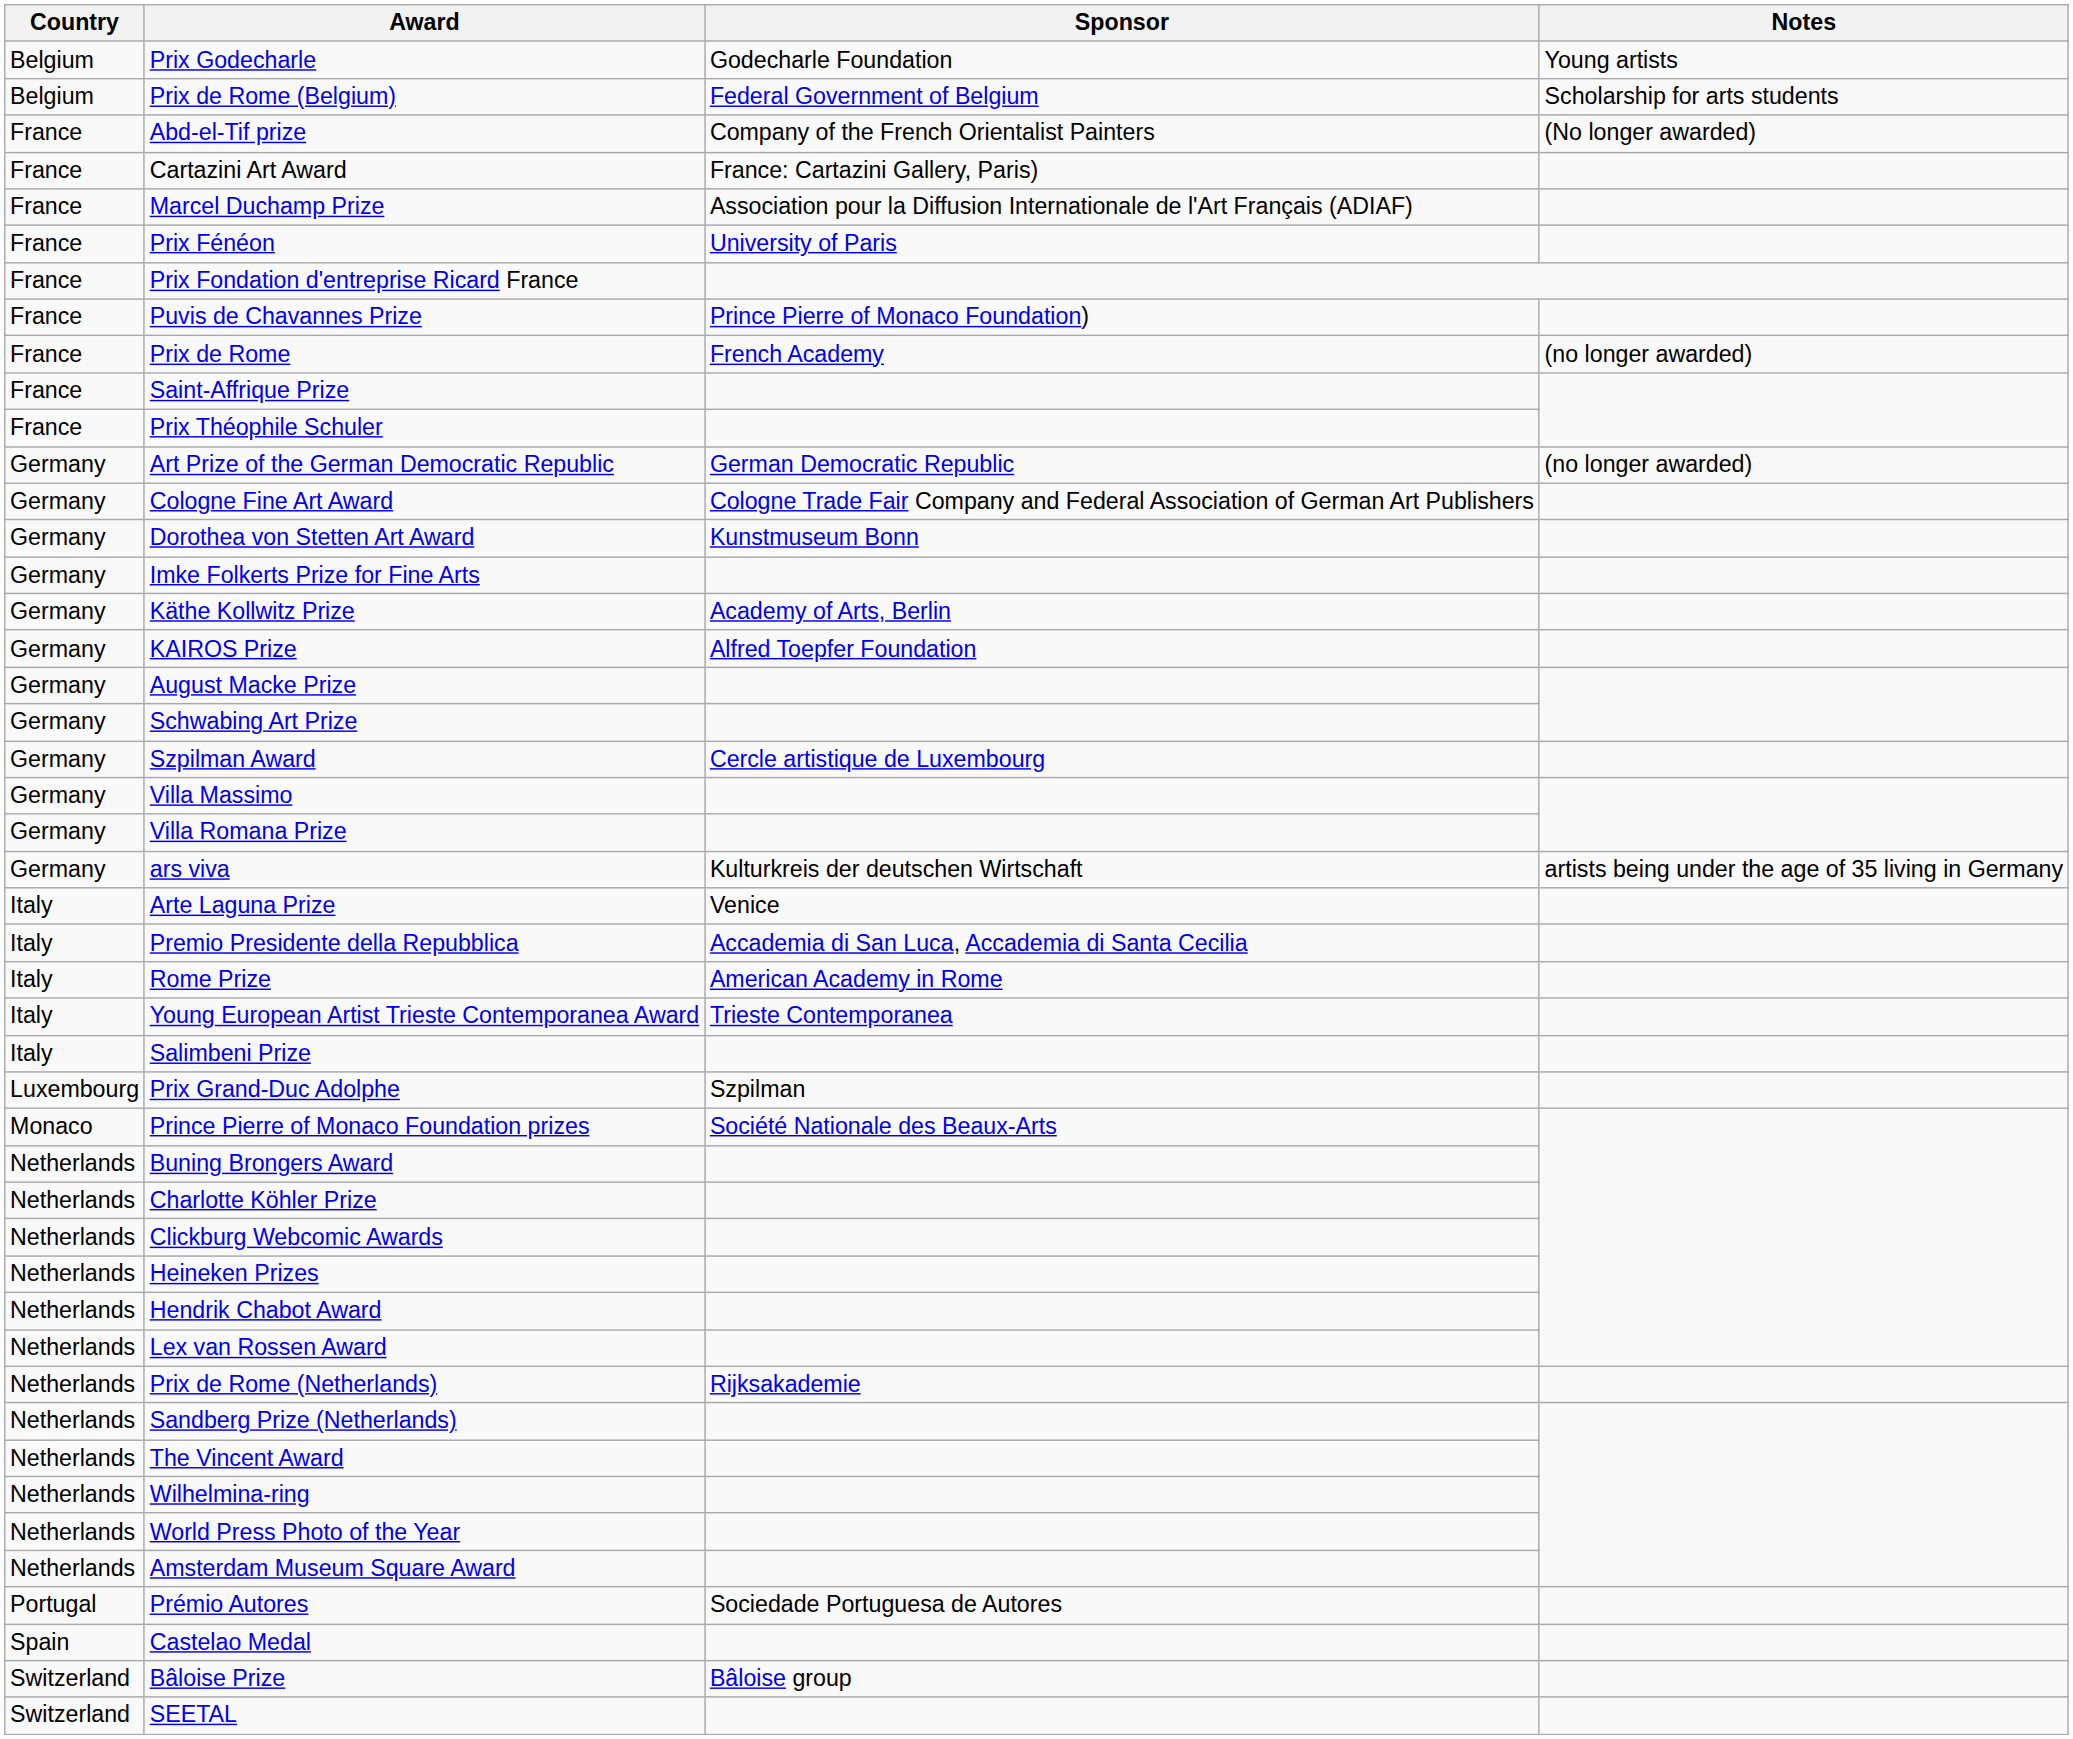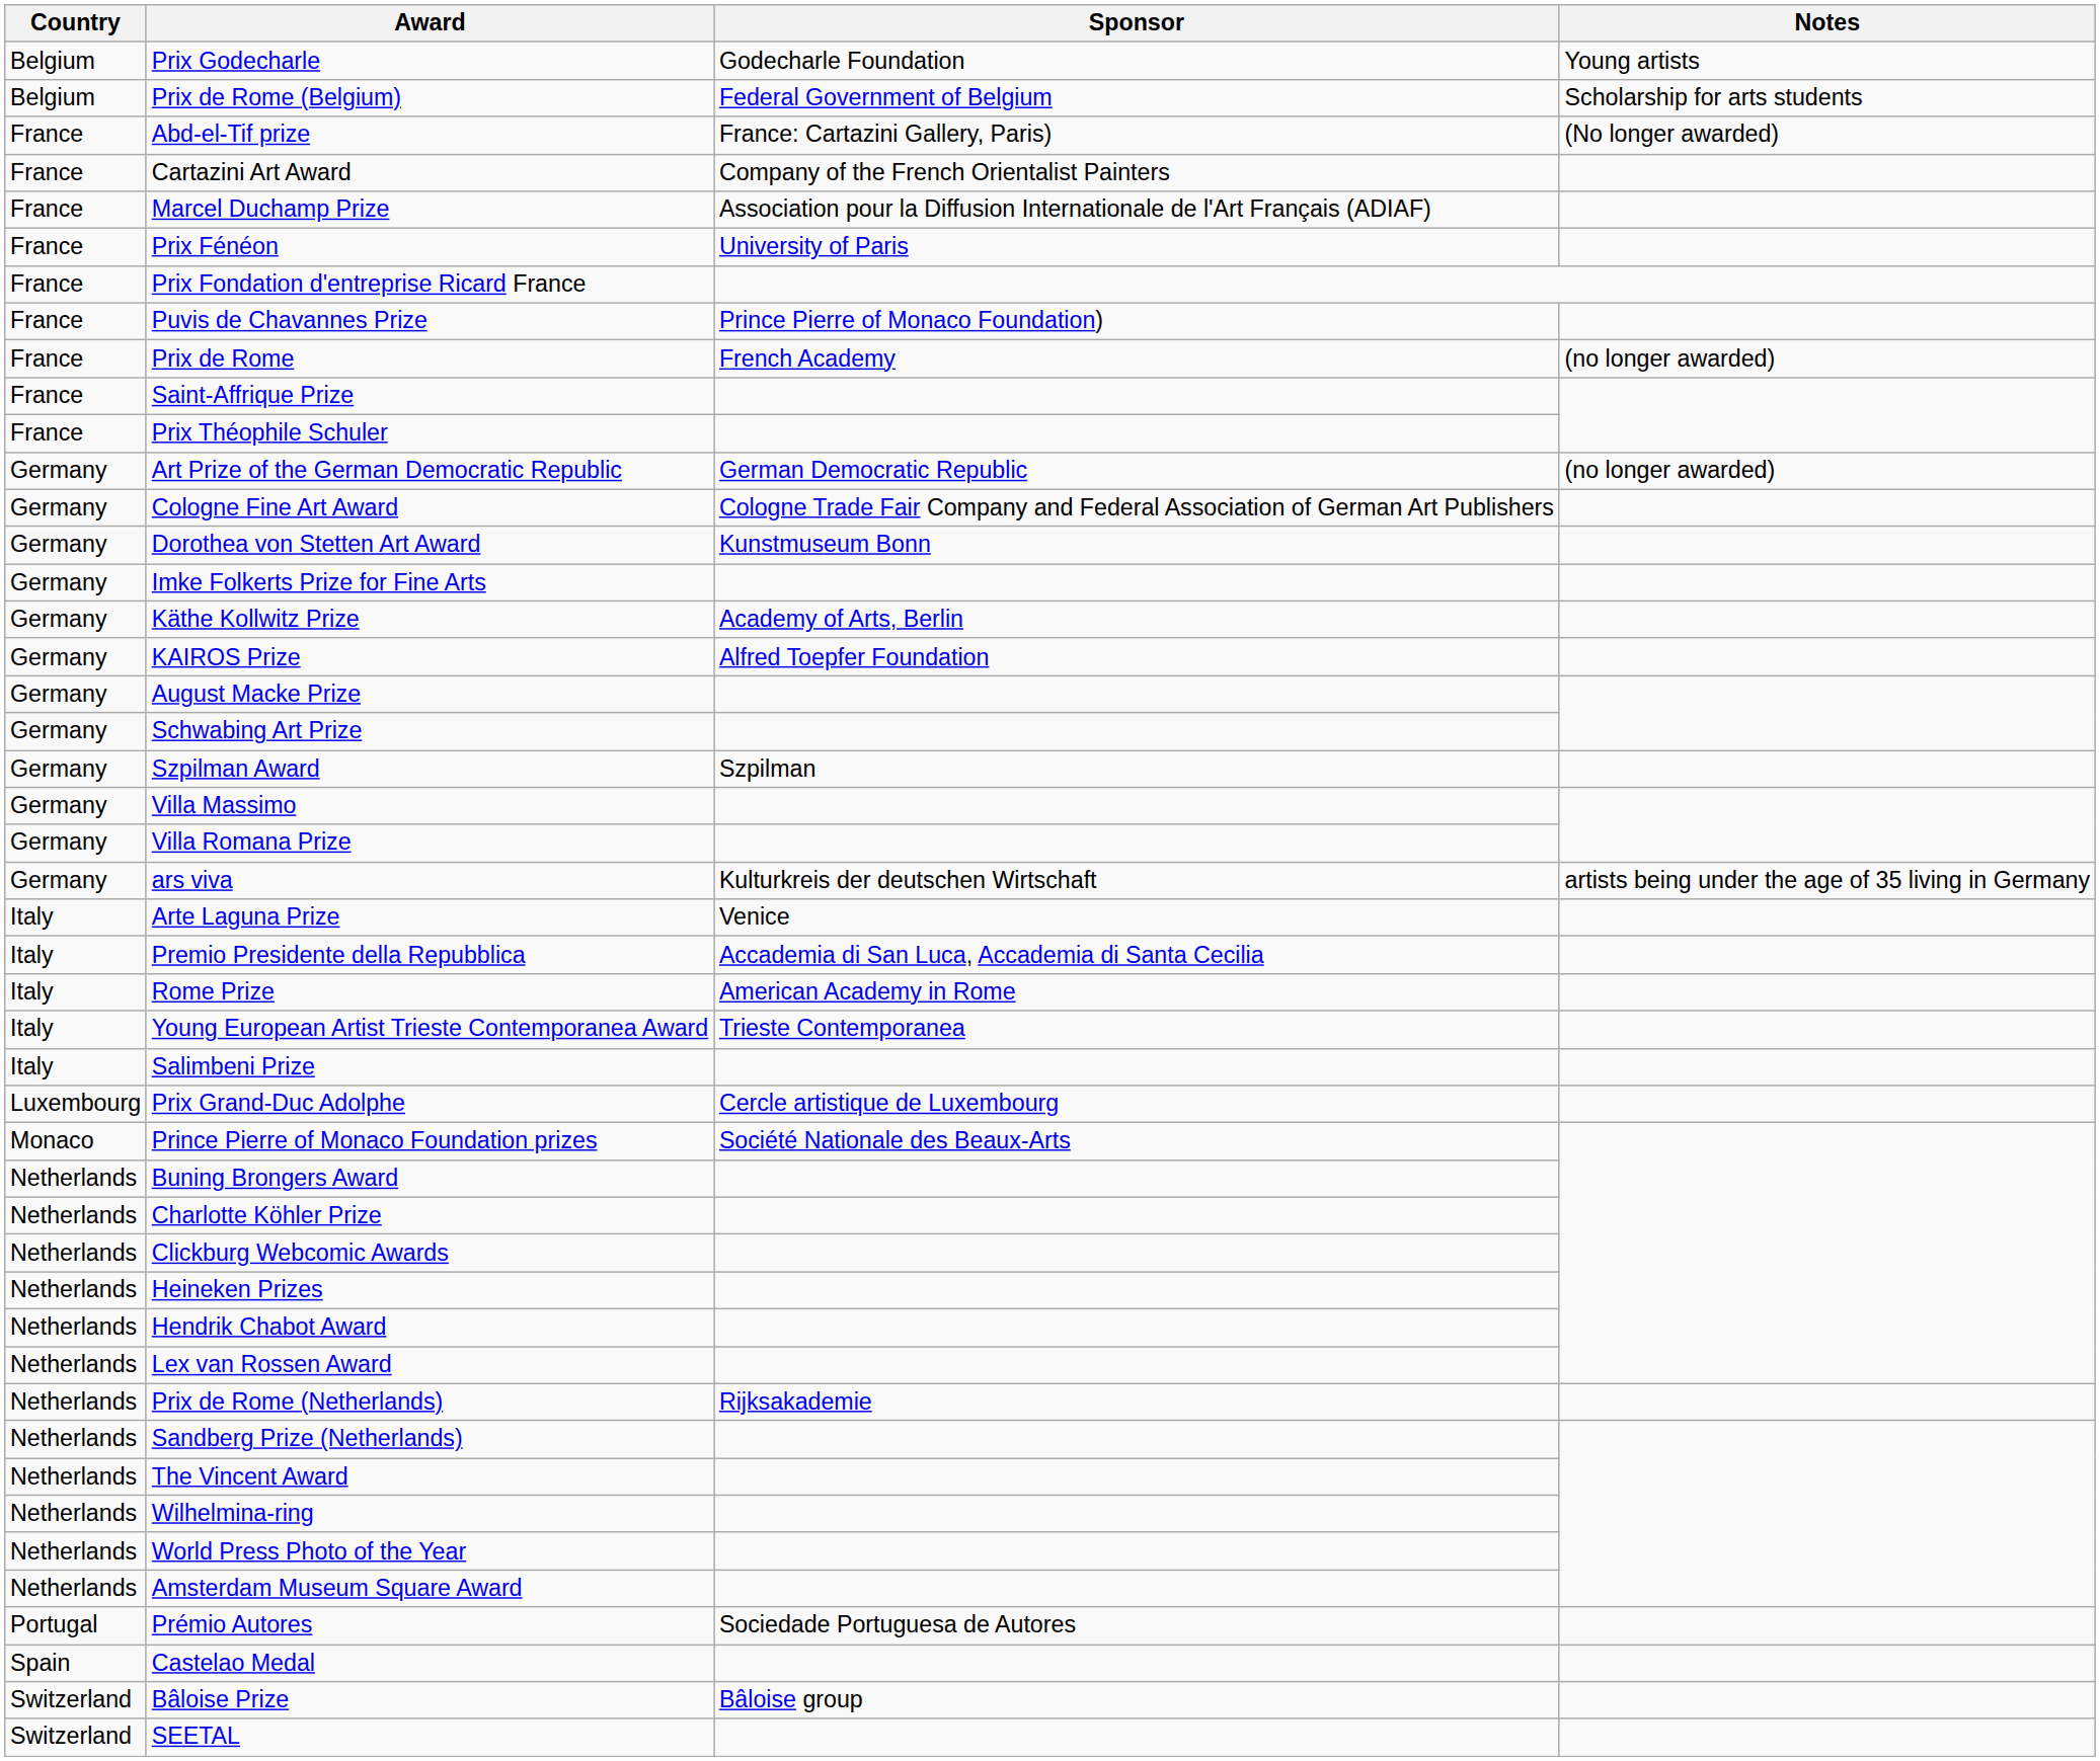 <table class="wikitable sortable">
 <tr>
 <th>Country</th>
 <th>Award</th>
 <th>Sponsor</th>
 <th>Notes</th>
 </tr>
 <tr>
 <td>Belgium</td>
 <td><a href='#'>Prix Godecharle</a></td>
 <td>Godecharle Foundation</td>
 <td>Young artists</td>
 </tr>
 <tr>
 <td>Belgium</td>
 <td><a href='#'>Prix de Rome (Belgium)</a></td>
 <td><a href='#'>Federal Government of Belgium</a></td>
 <td>Scholarship for arts students</td>
 </tr>
 <tr>
 <td>France</td>
 <td><a href='#'>Abd-el-Tif prize</a></td>
-<td>Company of the French Orientalist Painters</td>
+<td>France: Cartazini Gallery, Paris)</td>
 <td>(No longer awarded)</td>
 </tr>
 <tr>
 <td>France</td>
 <td>Cartazini Art Award</td>
-<td>France: Cartazini Gallery, Paris)</td>
+<td>Company of the French Orientalist Painters</td>
 </tr>
 <tr>
 <td>France</td>
 <td><a href='#'>Marcel Duchamp Prize</a></td>
 <td>Association pour la Diffusion Internationale de l'Art Français (ADIAF)</td>
 <td></td>
 </tr>
 <tr>
 <td>France</td>
 <td><a href='#'>Prix Fénéon</a></td>
 <td><a href='#'>University of Paris</a></td>
 <td></td>
 </tr>
 <tr>
 <td>France</td>
 <td><a href='#'>Prix Fondation d'entreprise Ricard</a> France</td>
 </tr>
 <tr>
 <td>France</td>
 <td><a href='#'>Puvis de Chavannes Prize</a></td>
 <td><a href='#'>Prince Pierre of Monaco Foundation</a>)</td>
 <td></td>
 </tr>
 <tr>
 <td>France</td>
 <td><a href='#'>Prix de Rome</a></td>
 <td><a href='#'>French Academy</a></td>
 <td>(no longer awarded)</td>
 </tr>
 <tr>
 <td>France</td>
 <td><a href='#'>Saint-Affrique Prize</a></td>
 <td></td>
 </tr>
 <tr>
 <td>France</td>
 <td><a href='#'>Prix Théophile Schuler</a></td>
 <td></td>
 </tr>
 <tr>
 <td>Germany</td>
 <td><a href='#'>Art Prize of the German Democratic Republic</a></td>
 <td><a href='#'>German Democratic Republic</a></td>
 <td>(no longer awarded)</td>
 </tr>
 <tr>
 <td>Germany</td>
 <td><a href='#'>Cologne Fine Art Award</a></td>
 <td><a href='#'>Cologne Trade Fair</a> Company and Federal Association of German Art Publishers</td>
 <td></td>
 </tr>
 <tr>
 <td>Germany</td>
 <td><a href='#'>Dorothea von Stetten Art Award</a></td>
 <td><a href='#'>Kunstmuseum Bonn</a></td>
 <td></td>
 </tr>
 <tr>
 <td>Germany</td>
 <td><a href='#'>Imke Folkerts Prize for Fine Arts</a></td>
 <td></td>
 </tr>
 <tr>
 <td>Germany</td>
 <td><a href='#'>Käthe Kollwitz Prize</a></td>
 <td><a href='#'>Academy of Arts, Berlin</a></td>
 <td></td>
 </tr>
 <tr>
 <td>Germany</td>
 <td><a href='#'>KAIROS Prize</a></td>
 <td><a href='#'>Alfred Toepfer Foundation</a></td>
 <td></td>
 </tr>
 <tr>
 <td>Germany</td>
 <td><a href='#'>August Macke Prize</a></td>
 <td></td>
 </tr>
 <tr>
 <td>Germany</td>
 <td><a href='#'>Schwabing Art Prize</a></td>
 <td></td>
 </tr>
 <tr>
 <td>Germany</td>
 <td><a href='#'>Szpilman Award</a></td>
-<td><a href='#'>Cercle artistique de Luxembourg</a></td>
+<td>Szpilman</td>
 <td></td>
 </tr>
 <tr>
 <td>Germany</td>
 <td><a href='#'>Villa Massimo</a></td>
 <td></td>
 </tr>
 <tr>
 <td>Germany</td>
 <td><a href='#'>Villa Romana Prize</a></td>
 <td></td>
 </tr>
 <tr>
 <td>Germany</td>
 <td><a href='#'>ars viva</a></td>
 <td>Kulturkreis der deutschen Wirtschaft</td>
 <td>artists being under the age of 35 living in Germany</td>
 </tr>
 <tr>
 <td>Italy</td>
 <td><a href='#'>Arte Laguna Prize</a></td>
 <td>Venice</td>
 <td></td>
 </tr>
 <tr>
 <td>Italy</td>
 <td><a href='#'>Premio Presidente della Repubblica</a></td>
 <td><a href='#'>Accademia di San Luca</a>, <a href='#'>Accademia di Santa Cecilia</a></td>
 <td></td>
 </tr>
 <tr>
 <td>Italy</td>
 <td><a href='#'>Rome Prize</a></td>
 <td><a href='#'>American Academy in Rome</a></td>
 <td></td>
 </tr>
 <tr>
 <td>Italy</td>
 <td><a href='#'>Young European Artist Trieste Contemporanea Award</a></td>
 <td><a href='#'>Trieste Contemporanea</a></td>
 <td></td>
 </tr>
 <tr>
 <td>Italy</td>
 <td><a href='#'>Salimbeni Prize</a></td>
 <td></td>
 </tr>
 <tr>
 <td>Luxembourg</td>
 <td><a href='#'>Prix Grand-Duc Adolphe</a></td>
-<td>Szpilman</td>
+<td><a href='#'>Cercle artistique de Luxembourg</a></td>
 <td></td>
 </tr>
 <tr>
 <td>Monaco</td>
 <td><a href='#'>Prince Pierre of Monaco Foundation prizes</a></td>
 <td><a href='#'>Société Nationale des Beaux-Arts</a></td>
 </tr>
 <tr>
 <td>Netherlands</td>
 <td><a href='#'>Buning Brongers Award</a></td>
 <td></td>
 </tr>
 <tr>
 <td>Netherlands</td>
 <td><a href='#'>Charlotte Köhler Prize</a></td>
 <td></td>
 </tr>
 <tr>
 <td>Netherlands</td>
 <td><a href='#'>Clickburg Webcomic Awards</a></td>
 <td></td>
 </tr>
 <tr>
 <td>Netherlands</td>
 <td><a href='#'>Heineken Prizes</a></td>
 <td></td>
 </tr>
 <tr>
 <td>Netherlands</td>
 <td><a href='#'>Hendrik Chabot Award</a></td>
 <td></td>
 </tr>
 <tr>
 <td>Netherlands</td>
 <td><a href='#'>Lex van Rossen Award</a></td>
 <td></td>
 </tr>
 <tr>
 <td>Netherlands</td>
 <td><a href='#'>Prix de Rome (Netherlands)</a></td>
 <td><a href='#'>Rijksakademie</a></td>
 <td></td>
 </tr>
 <tr>
 <td>Netherlands</td>
 <td><a href='#'>Sandberg Prize (Netherlands)</a></td>
 <td></td>
 </tr>
 <tr>
 <td>Netherlands</td>
 <td><a href='#'>The Vincent Award</a></td>
 <td></td>
 </tr>
 <tr>
 <td>Netherlands</td>
 <td><a href='#'>Wilhelmina-ring</a></td>
 <td></td>
 </tr>
 <tr>
 <td>Netherlands</td>
 <td><a href='#'>World Press Photo of the Year</a></td>
 <td></td>
 </tr>
 <tr>
 <td>Netherlands</td>
 <td><a href='#'>Amsterdam Museum Square Award</a></td>
 <td></td>
 </tr>
 <tr>
 <td>Portugal</td>
 <td><a href='#'>Prémio Autores</a></td>
 <td>Sociedade Portuguesa de Autores</td>
 <td></td>
 </tr>
 <tr>
 <td>Spain</td>
 <td><a href='#'>Castelao Medal</a></td>
 <td></td>
 </tr>
 <tr>
 <td>Switzerland</td>
 <td><a href='#'>Bâloise Prize</a></td>
 <td><a href='#'>Bâloise</a> group</td>
 <td></td>
 </tr>
 <tr>
 <td>Switzerland</td>
 <td><a href='#'>SEETAL</a></td>
 <td></td>
 </tr>
 </table>
